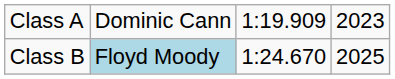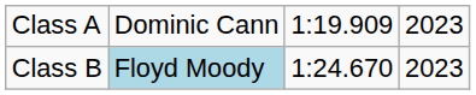 <table class="wikitable">
 <tr>
 <td>Class A</td>
 <td>Dominic Cann</td>
 <td align="center">1:19.909</td>
 <td align="center">2023</td>
 </tr>
 <tr>
 <td>Class B</td>
 <td style="background: lightblue;">Floyd Moody</td>
 <td align="center">1:24.670</td>
-<td align="center">2025</td>
+<td align="center">2023</td>
 </tr>
 </table>
